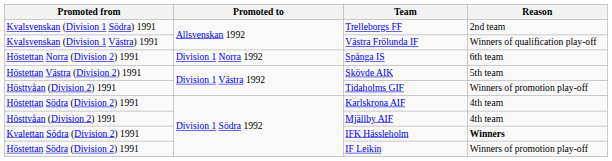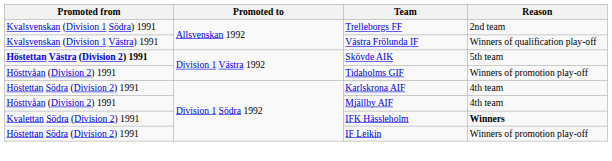 <table class="wikitable" style="text-align: left">
 <tr>
 <th style="width: 275px;">Promoted from</th>
 <th style="width: 275px;">Promoted to</th>
 <th style="width: 200px;">Team</th>
 <th style="width: 225px;">Reason</th>
 </tr>
 <tr>
 <td><a href='#'>Kvalsvenskan</a> (<a href='#'>Division 1</a> <a href='#'>Södra</a>) 1991</td>
 <td rowspan=2><a href='#'>Allsvenskan</a> 1992</td>
 <td><a href='#'>Trelleborgs FF</a></td>
 <td>2nd team</td>
 </tr>
 <tr>
 <td><a href='#'>Kvalsvenskan</a> (<a href='#'>Division 1</a> <a href='#'>Västra</a>) 1991</td>
 <td><a href='#'>Västra Frölunda IF</a></td>
 <td>Winners of qualification play-off</td>
 </tr>
 <tr>
-<td><a href='#'>Höstettan</a> <a href='#'>Norra</a> (<a href='#'>Division 2</a>) 1991</td>
-<td><a href='#'>Division 1</a> <a href='#'>Norra</a> 1992</td>
-<td><a href='#'>Spånga IS</a></td>
-<td>6th team</td>
-</tr>
-<tr>
-<td><a href='#'>Höstettan</a> <a href='#'>Västra</a> (<a href='#'>Division 2</a>) 1991</td>
+<td><strong><a href='#'>Höstettan</a> <a href='#'>Västra</a> (<a href='#'>Division 2</a>) 1991</strong></td>
 <td rowspan=2><a href='#'>Division 1</a> <a href='#'>Västra</a> 1992</td>
 <td><a href='#'>Skövde AIK</a></td>
 <td>5th team</td>
 </tr>
 <tr>
 <td><a href='#'>Hösttvåan</a> (<a href='#'>Division 2</a>) 1991</td>
 <td><a href='#'>Tidaholms GIF</a></td>
 <td>Winners of promotion play-off</td>
 </tr>
 <tr>
 <td><a href='#'>Höstettan</a> <a href='#'>Södra</a> (<a href='#'>Division 2</a>) 1991</td>
 <td rowspan=4><a href='#'>Division 1</a> <a href='#'>Södra</a> 1992</td>
 <td><a href='#'>Karlskrona AIF</a></td>
 <td>4th team</td>
 </tr>
 <tr>
 <td><a href='#'>Hösttvåan</a> (<a href='#'>Division 2</a>) 1991</td>
 <td><a href='#'>Mjällby AIF</a></td>
 <td>4th team</td>
 </tr>
 <tr>
 <td><a href='#'>Kvalettan</a> <a href='#'>Södra</a> (<a href='#'>Division 2</a>) 1991</td>
 <td><a href='#'>IFK Hässleholm</a></td>
 <td><strong>Winners</strong></td>
 </tr>
 <tr>
 <td><a href='#'>Höstettan</a> <a href='#'>Södra</a> (<a href='#'>Division 2</a>) 1991</td>
 <td><a href='#'>IF Leikin</a></td>
 <td>Winners of promotion play-off</td>
 </tr>
 </table>
